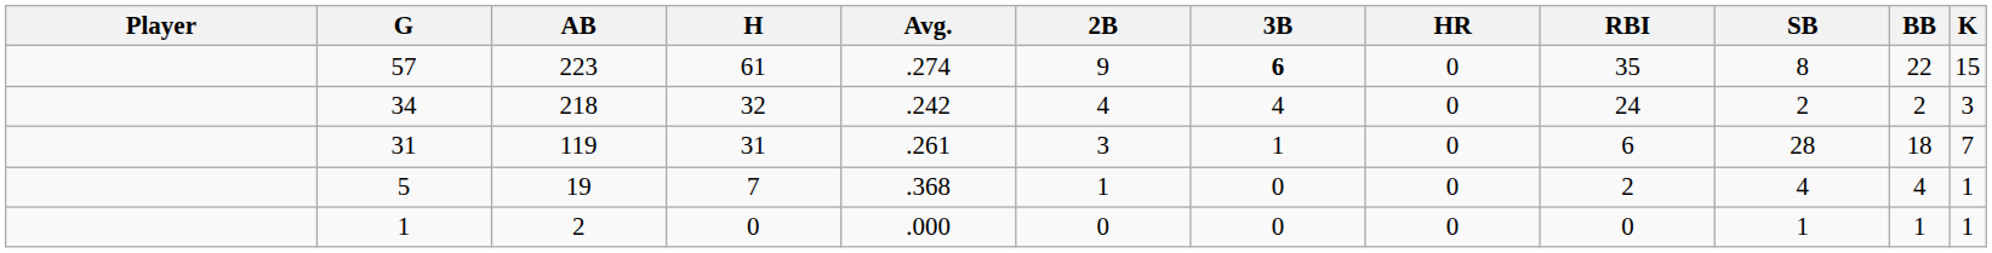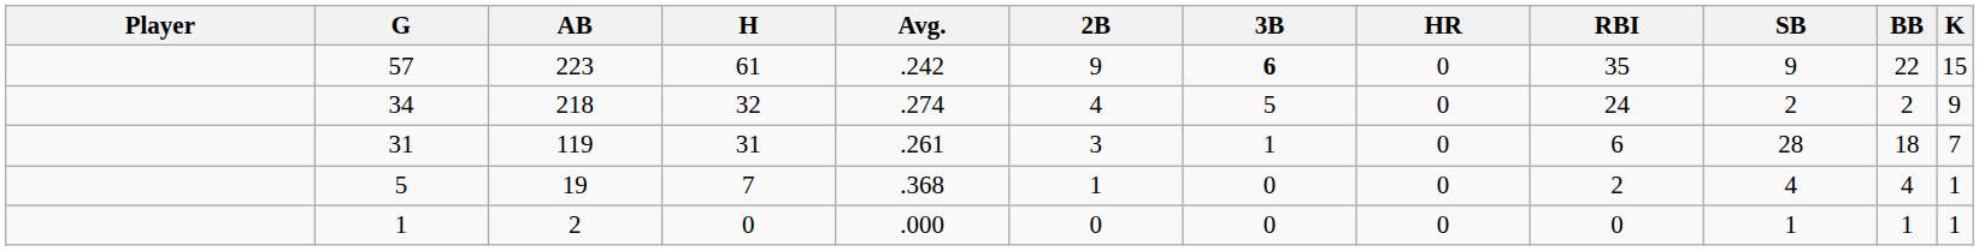 <table class="wikitable sortable">
 <tr>
 <th bgcolor="#DDDDFF" width="16%">Player</th>
 <th bgcolor="#DDDDFF" width="9%">G</th>
 <th bgcolor="#DDDDFF" width="9%">AB</th>
 <th bgcolor="#DDDDFF" width="9%">H</th>
 <th bgcolor="#DDDDFF" width="9%">Avg.</th>
 <th bgcolor="#DDDDFF" width="9%">2B</th>
 <th bgcolor="#DDDDFF" width="9%">3B</th>
 <th bgcolor="#DDDDFF" width="9%">HR</th>
 <th bgcolor="#DDDDFF" width="9%">RBI</th>
 <th bgcolor="#DDDDFF" width="9%">SB</th>
 <th bgcolor="#DDDDFF" width="9%">BB</th>
 <th bgcolor="#DDDDFF" width="9%">K</th>
 </tr>
 <tr align="center">
 <td></td>
 <td>57</td>
 <td>223</td>
 <td>61</td>
-<td>.274</td>
+<td>.242</td>
 <td>9</td>
 <td><strong>6</strong></td>
 <td>0</td>
 <td>35</td>
-<td>8</td>
+<td>9</td>
 <td>22</td>
 <td>15</td>
 </tr>
 <tr align="center">
 <td></td>
 <td>34</td>
 <td>218</td>
 <td>32</td>
-<td>.242</td>
+<td>.274</td>
 <td>4</td>
-<td>4</td>
+<td>5</td>
 <td>0</td>
 <td>24</td>
 <td>2</td>
 <td>2</td>
-<td>3</td>
+<td>9</td>
 </tr>
 <tr align="center">
 <td></td>
 <td>31</td>
 <td>119</td>
 <td>31</td>
 <td>.261</td>
 <td>3</td>
 <td>1</td>
 <td>0</td>
 <td>6</td>
 <td>28</td>
 <td>18</td>
 <td>7</td>
 </tr>
 <tr align="center">
 <td></td>
 <td>5</td>
 <td>19</td>
 <td>7</td>
 <td>.368</td>
 <td>1</td>
 <td>0</td>
 <td>0</td>
 <td>2</td>
 <td>4</td>
 <td>4</td>
 <td>1</td>
 </tr>
 <tr align="center">
 <td></td>
 <td>1</td>
 <td>2</td>
 <td>0</td>
 <td>.000</td>
 <td>0</td>
 <td>0</td>
 <td>0</td>
 <td>0</td>
 <td>1</td>
 <td>1</td>
 <td>1</td>
 </tr>
 </table>
